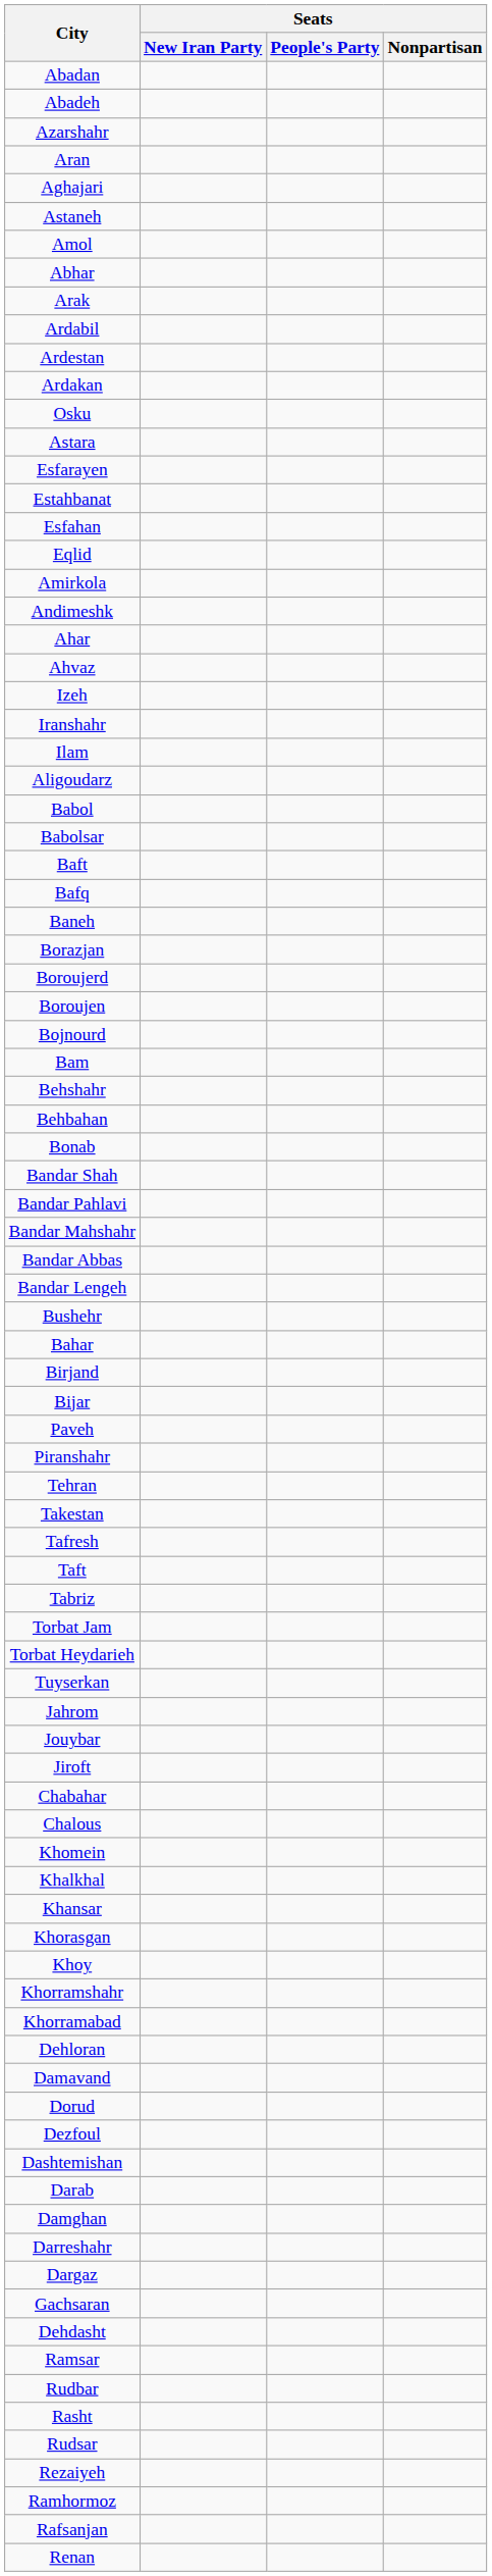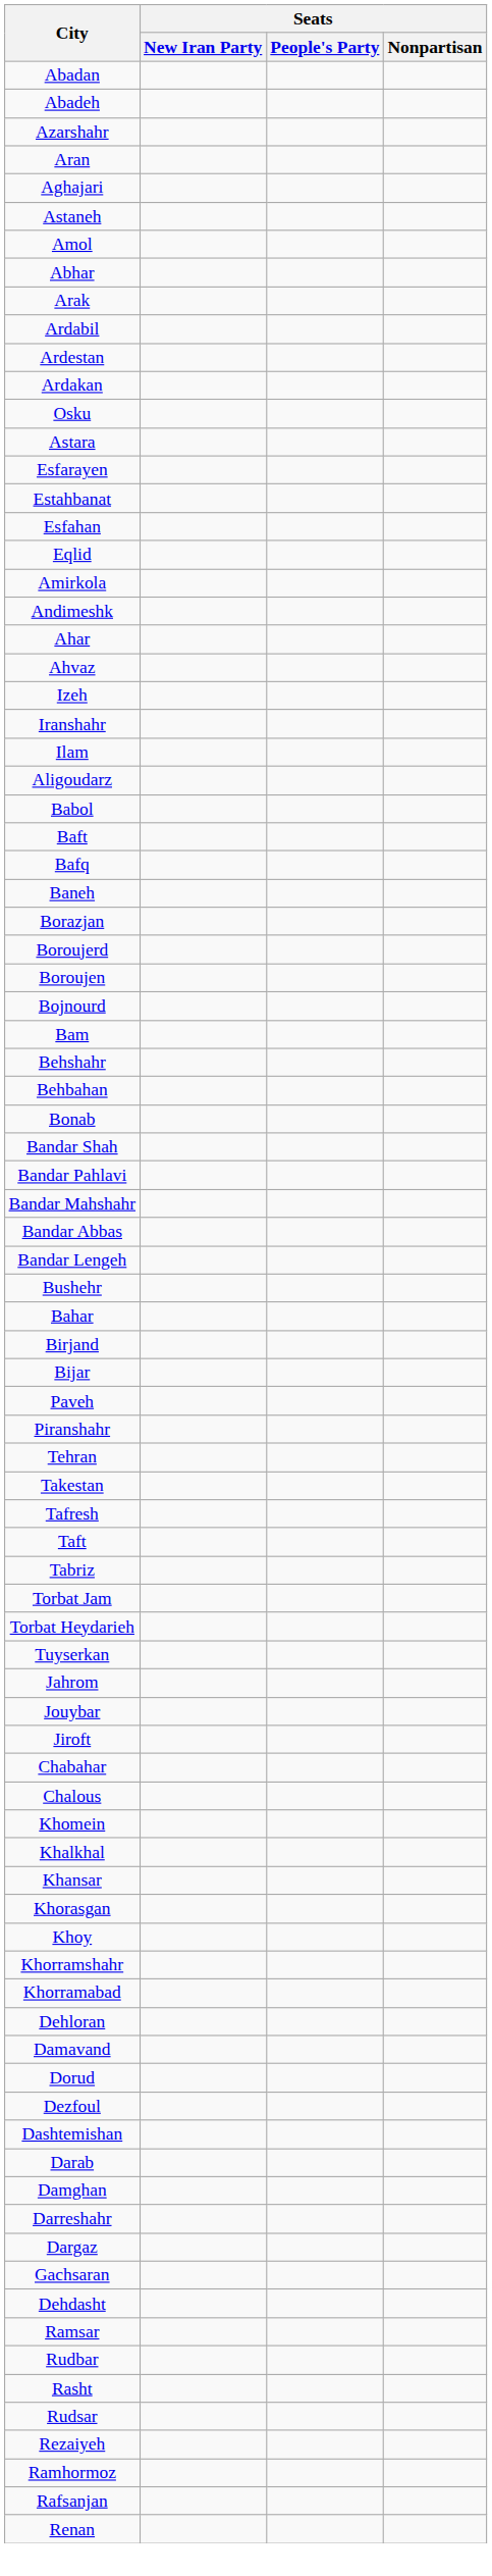 <table class="wikitable" style="font-size:100%;text-align:center;">
 <tr>
 <th rowspan="2">City</th>
 <th colspan="3">Seats</th>
 </tr>
 <tr>
 <th><a href='#'>New Iran Party</a></th>
 <th><a href='#'>People's Party</a></th>
 <th>Nonpartisan</th>
 </tr>
 <tr>
 <td><a href='#'>Abadan</a></td>
 <td></td>
 <td></td>
 <td></td>
 </tr>
 <tr>
 <td><a href='#'>Abadeh</a></td>
 <td></td>
 <td></td>
 <td></td>
 </tr>
 <tr>
 <td><a href='#'>Azarshahr</a></td>
 <td></td>
 <td></td>
 <td></td>
 </tr>
 <tr>
 <td><a href='#'>Aran</a></td>
 <td></td>
 <td></td>
 <td></td>
 </tr>
 <tr>
 <td><a href='#'>Aghajari</a></td>
 <td></td>
 <td></td>
 <td></td>
 </tr>
 <tr>
 <td><a href='#'>Astaneh</a></td>
 <td></td>
 <td></td>
 <td></td>
 </tr>
 <tr>
 <td><a href='#'>Amol</a></td>
 <td></td>
 <td></td>
 <td></td>
 </tr>
 <tr>
 <td><a href='#'>Abhar</a></td>
 <td></td>
 <td></td>
 <td></td>
 </tr>
 <tr>
 <td><a href='#'>Arak</a></td>
 <td></td>
 <td></td>
 <td></td>
 </tr>
 <tr>
 <td><a href='#'>Ardabil</a></td>
 <td></td>
 <td></td>
 <td></td>
 </tr>
 <tr>
 <td><a href='#'>Ardestan</a></td>
 <td></td>
 <td></td>
 <td></td>
 </tr>
 <tr>
 <td><a href='#'>Ardakan</a></td>
 <td></td>
 <td></td>
 <td></td>
 </tr>
 <tr>
 <td><a href='#'>Osku</a></td>
 <td></td>
 <td></td>
 <td></td>
 </tr>
 <tr>
 <td><a href='#'>Astara</a></td>
 <td></td>
 <td></td>
 <td></td>
 </tr>
 <tr>
 <td><a href='#'>Esfarayen</a></td>
 <td></td>
 <td></td>
 <td></td>
 </tr>
 <tr>
 <td><a href='#'>Estahbanat</a></td>
 <td></td>
 <td></td>
 <td></td>
 </tr>
 <tr>
 <td><a href='#'>Esfahan</a></td>
 <td></td>
 <td></td>
 <td></td>
 </tr>
 <tr>
 <td><a href='#'>Eqlid</a></td>
 <td></td>
 <td></td>
 <td></td>
 </tr>
 <tr>
 <td><a href='#'>Amirkola</a></td>
 <td></td>
 <td></td>
 <td></td>
 </tr>
 <tr>
 <td><a href='#'>Andimeshk</a></td>
 <td></td>
 <td></td>
 <td></td>
 </tr>
 <tr>
 <td><a href='#'>Ahar</a></td>
 <td></td>
 <td></td>
 <td></td>
 </tr>
 <tr>
 <td><a href='#'>Ahvaz</a></td>
 <td></td>
 <td></td>
 <td></td>
 </tr>
 <tr>
 <td><a href='#'>Izeh</a></td>
 <td></td>
 <td></td>
 <td></td>
 </tr>
 <tr>
 <td><a href='#'>Iranshahr</a></td>
 <td></td>
 <td></td>
 <td></td>
 </tr>
 <tr>
 <td><a href='#'>Ilam</a></td>
 <td></td>
 <td></td>
 <td></td>
 </tr>
 <tr>
 <td><a href='#'>Aligoudarz</a></td>
 <td></td>
 <td></td>
 <td></td>
 </tr>
 <tr>
 <td><a href='#'>Babol</a></td>
-<td></td>
-<td></td>
-<td></td>
-</tr>
-<tr>
-<td><a href='#'>Babolsar</a></td>
 <td></td>
 <td></td>
 <td></td>
 </tr>
 <tr>
 <td><a href='#'>Baft</a></td>
 <td></td>
 <td></td>
 <td></td>
 </tr>
 <tr>
 <td><a href='#'>Bafq</a></td>
 <td></td>
 <td></td>
 <td></td>
 </tr>
 <tr>
 <td><a href='#'>Baneh</a></td>
 <td></td>
 <td></td>
 <td></td>
 </tr>
 <tr>
 <td><a href='#'>Borazjan</a></td>
 <td></td>
 <td></td>
 <td></td>
 </tr>
 <tr>
 <td><a href='#'>Boroujerd</a></td>
 <td></td>
 <td></td>
 <td></td>
 </tr>
 <tr>
 <td><a href='#'>Boroujen</a></td>
 <td></td>
 <td></td>
 <td></td>
 </tr>
 <tr>
 <td><a href='#'>Bojnourd</a></td>
 <td></td>
 <td></td>
 <td></td>
 </tr>
 <tr>
 <td><a href='#'>Bam</a></td>
 <td></td>
 <td></td>
 <td></td>
 </tr>
 <tr>
 <td><a href='#'>Behshahr</a></td>
 <td></td>
 <td></td>
 <td></td>
 </tr>
 <tr>
 <td><a href='#'>Behbahan</a></td>
 <td></td>
 <td></td>
 <td></td>
 </tr>
 <tr>
 <td><a href='#'>Bonab</a></td>
 <td></td>
 <td></td>
 <td></td>
 </tr>
 <tr>
 <td><a href='#'>Bandar Shah</a></td>
 <td></td>
 <td></td>
 <td></td>
 </tr>
 <tr>
 <td><a href='#'>Bandar Pahlavi</a></td>
 <td></td>
 <td></td>
 <td></td>
 </tr>
 <tr>
 <td><a href='#'>Bandar Mahshahr</a></td>
 <td></td>
 <td></td>
 <td></td>
 </tr>
 <tr>
 <td><a href='#'>Bandar Abbas</a></td>
 <td></td>
 <td></td>
 <td></td>
 </tr>
 <tr>
 <td><a href='#'>Bandar Lengeh</a></td>
 <td></td>
 <td></td>
 <td></td>
 </tr>
 <tr>
 <td><a href='#'>Bushehr</a></td>
 <td></td>
 <td></td>
 <td></td>
 </tr>
 <tr>
 <td><a href='#'>Bahar</a></td>
 <td></td>
 <td></td>
 <td></td>
 </tr>
 <tr>
 <td><a href='#'>Birjand</a></td>
 <td></td>
 <td></td>
 <td></td>
 </tr>
 <tr>
 <td><a href='#'>Bijar</a></td>
 <td></td>
 <td></td>
 <td></td>
 </tr>
 <tr>
 <td><a href='#'>Paveh</a></td>
 <td></td>
 <td></td>
 <td></td>
 </tr>
 <tr>
 <td><a href='#'>Piranshahr</a></td>
 <td></td>
 <td></td>
 <td></td>
 </tr>
 <tr>
 <td><a href='#'>Tehran</a></td>
 <td></td>
 <td></td>
 <td></td>
 </tr>
 <tr>
 <td><a href='#'>Takestan</a></td>
 <td></td>
 <td></td>
 <td></td>
 </tr>
 <tr>
 <td><a href='#'>Tafresh</a></td>
 <td></td>
 <td></td>
 <td></td>
 </tr>
 <tr>
 <td><a href='#'>Taft</a></td>
 <td></td>
 <td></td>
 <td></td>
 </tr>
 <tr>
 <td><a href='#'>Tabriz</a></td>
 <td></td>
 <td></td>
 <td></td>
 </tr>
 <tr>
 <td><a href='#'>Torbat Jam</a></td>
 <td></td>
 <td></td>
 <td></td>
 </tr>
 <tr>
 <td><a href='#'>Torbat Heydarieh</a></td>
 <td></td>
 <td></td>
 <td></td>
 </tr>
 <tr>
 <td><a href='#'>Tuyserkan</a></td>
 <td></td>
 <td></td>
 <td></td>
 </tr>
 <tr>
 <td><a href='#'>Jahrom</a></td>
 <td></td>
 <td></td>
 <td></td>
 </tr>
 <tr>
 <td><a href='#'>Jouybar</a></td>
 <td></td>
 <td></td>
 <td></td>
 </tr>
 <tr>
 <td><a href='#'>Jiroft</a></td>
 <td></td>
 <td></td>
 <td></td>
 </tr>
 <tr>
 <td><a href='#'>Chabahar</a></td>
 <td></td>
 <td></td>
 <td></td>
 </tr>
 <tr>
 <td><a href='#'>Chalous</a></td>
 <td></td>
 <td></td>
 <td></td>
 </tr>
 <tr>
 <td><a href='#'>Khomein</a></td>
 <td></td>
 <td></td>
 <td></td>
 </tr>
 <tr>
 <td><a href='#'>Khalkhal</a></td>
 <td></td>
 <td></td>
 <td></td>
 </tr>
 <tr>
 <td><a href='#'>Khansar</a></td>
 <td></td>
 <td></td>
 <td></td>
 </tr>
 <tr>
 <td><a href='#'>Khorasgan</a></td>
 <td></td>
 <td></td>
 <td></td>
 </tr>
 <tr>
 <td><a href='#'>Khoy</a></td>
 <td></td>
 <td></td>
 <td></td>
 </tr>
 <tr>
 <td><a href='#'>Khorramshahr</a></td>
 <td></td>
 <td></td>
 <td></td>
 </tr>
 <tr>
 <td><a href='#'>Khorramabad</a></td>
 <td></td>
 <td></td>
 <td></td>
 </tr>
 <tr>
 <td><a href='#'>Dehloran</a></td>
 <td></td>
 <td></td>
 <td></td>
 </tr>
 <tr>
 <td><a href='#'>Damavand</a></td>
 <td></td>
 <td></td>
 <td></td>
 </tr>
 <tr>
 <td><a href='#'>Dorud</a></td>
 <td></td>
 <td></td>
 <td></td>
 </tr>
 <tr>
 <td><a href='#'>Dezfoul</a></td>
 <td></td>
 <td></td>
 <td></td>
 </tr>
 <tr>
 <td><a href='#'>Dashtemishan</a></td>
 <td></td>
 <td></td>
 <td></td>
 </tr>
 <tr>
 <td><a href='#'>Darab</a></td>
 <td></td>
 <td></td>
 <td></td>
 </tr>
 <tr>
 <td><a href='#'>Damghan</a></td>
 <td></td>
 <td></td>
 <td></td>
 </tr>
 <tr>
 <td><a href='#'>Darreshahr</a></td>
 <td></td>
 <td></td>
 <td></td>
 </tr>
 <tr>
 <td><a href='#'>Dargaz</a></td>
 <td></td>
 <td></td>
 <td></td>
 </tr>
 <tr>
 <td><a href='#'>Gachsaran</a></td>
 <td></td>
 <td></td>
 <td></td>
 </tr>
 <tr>
 <td><a href='#'>Dehdasht</a></td>
 <td></td>
 <td></td>
 <td></td>
 </tr>
 <tr>
 <td><a href='#'>Ramsar</a></td>
 <td></td>
 <td></td>
 <td></td>
 </tr>
 <tr>
 <td><a href='#'>Rudbar</a></td>
 <td></td>
 <td></td>
 <td></td>
 </tr>
 <tr>
 <td><a href='#'>Rasht</a></td>
 <td></td>
 <td></td>
 <td></td>
 </tr>
 <tr>
 <td><a href='#'>Rudsar</a></td>
 <td></td>
 <td></td>
 <td></td>
 </tr>
 <tr>
 <td><a href='#'>Rezaiyeh</a></td>
 <td></td>
 <td></td>
 <td></td>
 </tr>
 <tr>
 <td><a href='#'>Ramhormoz</a></td>
 <td></td>
 <td></td>
 <td></td>
 </tr>
 <tr>
 <td><a href='#'>Rafsanjan</a></td>
 <td></td>
 <td></td>
 <td></td>
 </tr>
 <tr>
 <td><a href='#'>Renan</a></td>
 <td></td>
 <td></td>
 <td></td>
 </tr>
 </table>
